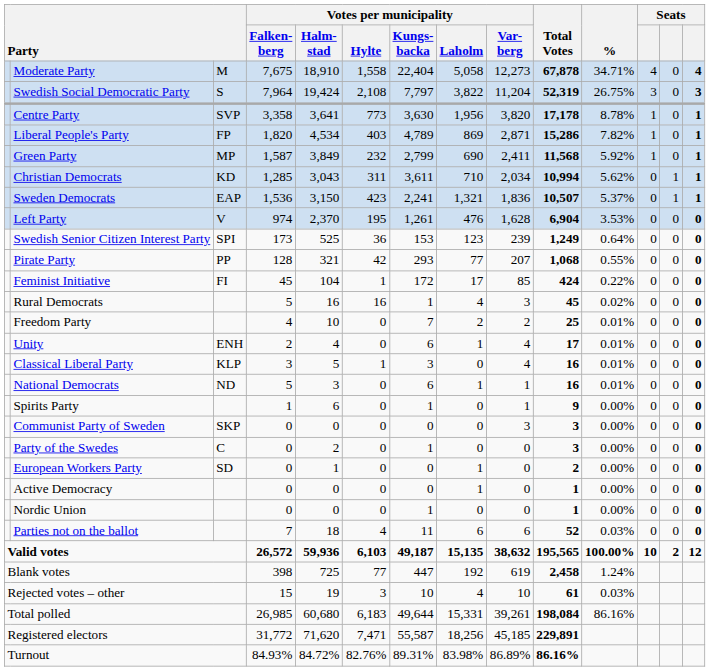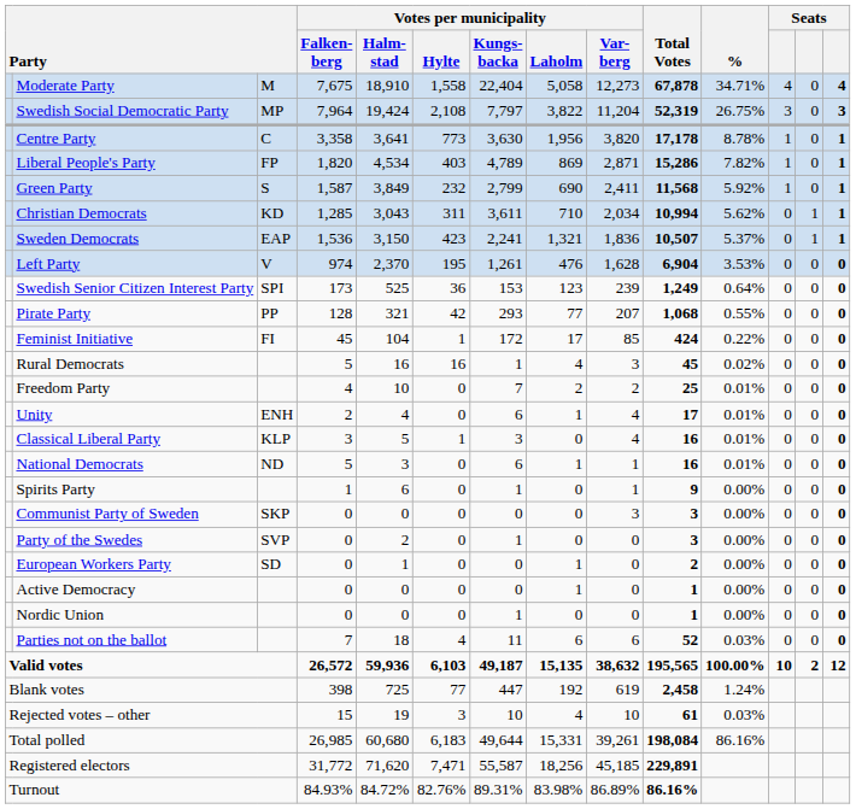 <table class="wikitable" border="1" style="text-align:right;">
 <tr>
 <th style="text-align:left;" valign=bottom rowspan=2 colspan=3>Party</th>
 <th colspan=6>Votes per municipality</th>
 <th align=center valign=bottom rowspan=2 width="50">Total Votes</th>
 <th align=center valign=bottom rowspan=2 width="50">%</th>
 <th colspan=3>Seats</th>
 </tr>
 <tr>
 <th align=center valign=bottom width="50"><a href='#'>Falken- berg</a></th>
 <th align=center valign=bottom width="50"><a href='#'>Halm- stad</a></th>
 <th align=center valign=bottom width="50"><a href='#'>Hylte</a></th>
 <th align=center valign=bottom width="50"><a href='#'>Kungs- backa</a></th>
 <th align=center valign=bottom width="50"><a href='#'>Laholm</a></th>
 <th align=center valign=bottom width="50"><a href='#'>Var- berg</a></th>
 <th align=center valign=bottom width="20"><small></small></th>
 <th align=center valign=bottom width="20"><small><a href='#'></a></small></th>
 <th align=center valign=bottom width="20"><small></small></th>
 </tr>
 <tr style="background:#CEE0F2;">
 <td></td>
 <td align=left><a href='#'>Moderate Party</a></td>
 <td align=left>M</td>
 <td>7,675</td>
 <td>18,910</td>
 <td>1,558</td>
 <td>22,404</td>
 <td>5,058</td>
 <td>12,273</td>
 <td><strong>67,878</strong></td>
 <td>34.71%</td>
 <td>4</td>
 <td>0</td>
 <td><strong>4</strong></td>
 </tr>
 <tr style="background:#CEE0F2;">
 <td></td>
 <td align=left style="white-space: nowrap;"><a href='#'>Swedish Social Democratic Party</a></td>
-<td align=left>S</td>
+<td align=left>MP</td>
 <td>7,964</td>
 <td>19,424</td>
 <td>2,108</td>
 <td>7,797</td>
 <td>3,822</td>
 <td>11,204</td>
 <td><strong>52,319</strong></td>
 <td>26.75%</td>
 <td>3</td>
 <td>0</td>
 <td><strong>3</strong></td>
 </tr>
 <tr style="background:#CEE0F2; border-top:3px solid darkgray;">
 <td></td>
 <td align=left><a href='#'>Centre Party</a></td>
-<td align=left>SVP</td>
+<td align=left>C</td>
 <td>3,358</td>
 <td>3,641</td>
 <td>773</td>
 <td>3,630</td>
 <td>1,956</td>
 <td>3,820</td>
 <td><strong>17,178</strong></td>
 <td>8.78%</td>
 <td>1</td>
 <td>0</td>
 <td><strong>1</strong></td>
 </tr>
 <tr style="background:#CEE0F2;">
 <td></td>
 <td align=left><a href='#'>Liberal People's Party</a></td>
 <td align=left>FP</td>
 <td>1,820</td>
 <td>4,534</td>
 <td>403</td>
 <td>4,789</td>
 <td>869</td>
 <td>2,871</td>
 <td><strong>15,286</strong></td>
 <td>7.82%</td>
 <td>1</td>
 <td>0</td>
 <td><strong>1</strong></td>
 </tr>
 <tr style="background:#CEE0F2;">
 <td></td>
 <td align=left><a href='#'>Green Party</a></td>
-<td align=left>MP</td>
+<td align=left>S</td>
 <td>1,587</td>
 <td>3,849</td>
 <td>232</td>
 <td>2,799</td>
 <td>690</td>
 <td>2,411</td>
 <td><strong>11,568</strong></td>
 <td>5.92%</td>
 <td>1</td>
 <td>0</td>
 <td><strong>1</strong></td>
 </tr>
 <tr style="background:#CEE0F2;">
 <td></td>
 <td align=left><a href='#'>Christian Democrats</a></td>
 <td align=left>KD</td>
 <td>1,285</td>
 <td>3,043</td>
 <td>311</td>
 <td>3,611</td>
 <td>710</td>
 <td>2,034</td>
 <td><strong>10,994</strong></td>
 <td>5.62%</td>
 <td>0</td>
 <td>1</td>
 <td><strong>1</strong></td>
 </tr>
 <tr style="background:#CEE0F2;">
 <td></td>
 <td align=left><a href='#'>Sweden Democrats</a></td>
 <td align=left>EAP</td>
 <td>1,536</td>
 <td>3,150</td>
 <td>423</td>
 <td>2,241</td>
 <td>1,321</td>
 <td>1,836</td>
 <td><strong>10,507</strong></td>
 <td>5.37%</td>
 <td>0</td>
 <td>1</td>
 <td><strong>1</strong></td>
 </tr>
 <tr style="background:#CEE0F2;">
 <td></td>
 <td align=left><a href='#'>Left Party</a></td>
 <td align=left>V</td>
 <td>974</td>
 <td>2,370</td>
 <td>195</td>
 <td>1,261</td>
 <td>476</td>
 <td>1,628</td>
 <td><strong>6,904</strong></td>
 <td>3.53%</td>
 <td>0</td>
 <td>0</td>
 <td><strong>0</strong></td>
 </tr>
 <tr>
 <td></td>
 <td align=left><a href='#'>Swedish Senior Citizen Interest Party</a></td>
 <td align=left>SPI</td>
 <td>173</td>
 <td>525</td>
 <td>36</td>
 <td>153</td>
 <td>123</td>
 <td>239</td>
 <td><strong>1,249</strong></td>
 <td>0.64%</td>
 <td>0</td>
 <td>0</td>
 <td><strong>0</strong></td>
 </tr>
 <tr>
 <td></td>
 <td align=left><a href='#'>Pirate Party</a></td>
 <td align=left>PP</td>
 <td>128</td>
 <td>321</td>
 <td>42</td>
 <td>293</td>
 <td>77</td>
 <td>207</td>
 <td><strong>1,068</strong></td>
 <td>0.55%</td>
 <td>0</td>
 <td>0</td>
 <td><strong>0</strong></td>
 </tr>
 <tr>
 <td></td>
 <td align=left><a href='#'>Feminist Initiative</a></td>
 <td align=left>FI</td>
 <td>45</td>
 <td>104</td>
 <td>1</td>
 <td>172</td>
 <td>17</td>
 <td>85</td>
 <td><strong>424</strong></td>
 <td>0.22%</td>
 <td>0</td>
 <td>0</td>
 <td><strong>0</strong></td>
 </tr>
 <tr>
 <td></td>
 <td align=left>Rural Democrats</td>
 <td></td>
 <td>5</td>
 <td>16</td>
 <td>16</td>
 <td>1</td>
 <td>4</td>
 <td>3</td>
 <td><strong>45</strong></td>
 <td>0.02%</td>
 <td>0</td>
 <td>0</td>
 <td><strong>0</strong></td>
 </tr>
 <tr>
 <td></td>
 <td align=left>Freedom Party</td>
 <td></td>
 <td>4</td>
 <td>10</td>
 <td>0</td>
 <td>7</td>
 <td>2</td>
 <td>2</td>
 <td><strong>25</strong></td>
 <td>0.01%</td>
 <td>0</td>
 <td>0</td>
 <td><strong>0</strong></td>
 </tr>
 <tr>
 <td></td>
 <td align=left><a href='#'>Unity</a></td>
 <td align=left>ENH</td>
 <td>2</td>
 <td>4</td>
 <td>0</td>
 <td>6</td>
 <td>1</td>
 <td>4</td>
 <td><strong>17</strong></td>
 <td>0.01%</td>
 <td>0</td>
 <td>0</td>
 <td><strong>0</strong></td>
 </tr>
 <tr>
 <td></td>
 <td align=left><a href='#'>Classical Liberal Party</a></td>
 <td align=left>KLP</td>
 <td>3</td>
 <td>5</td>
 <td>1</td>
 <td>3</td>
 <td>0</td>
 <td>4</td>
 <td><strong>16</strong></td>
 <td>0.01%</td>
 <td>0</td>
 <td>0</td>
 <td><strong>0</strong></td>
 </tr>
 <tr>
 <td></td>
 <td align=left><a href='#'>National Democrats</a></td>
 <td align=left>ND</td>
 <td>5</td>
 <td>3</td>
 <td>0</td>
 <td>6</td>
 <td>1</td>
 <td>1</td>
 <td><strong>16</strong></td>
 <td>0.01%</td>
 <td>0</td>
 <td>0</td>
 <td><strong>0</strong></td>
 </tr>
 <tr>
 <td></td>
 <td align=left>Spirits Party</td>
 <td></td>
 <td>1</td>
 <td>6</td>
 <td>0</td>
 <td>1</td>
 <td>0</td>
 <td>1</td>
 <td><strong>9</strong></td>
 <td>0.00%</td>
 <td>0</td>
 <td>0</td>
 <td><strong>0</strong></td>
 </tr>
 <tr>
 <td></td>
 <td align=left><a href='#'>Communist Party of Sweden</a></td>
 <td align=left>SKP</td>
 <td>0</td>
 <td>0</td>
 <td>0</td>
 <td>0</td>
 <td>0</td>
 <td>3</td>
 <td><strong>3</strong></td>
 <td>0.00%</td>
 <td>0</td>
 <td>0</td>
 <td><strong>0</strong></td>
 </tr>
 <tr>
 <td></td>
 <td align=left><a href='#'>Party of the Swedes</a></td>
-<td align=left>C</td>
+<td align=left>SVP</td>
 <td>0</td>
 <td>2</td>
 <td>0</td>
 <td>1</td>
 <td>0</td>
 <td>0</td>
 <td><strong>3</strong></td>
 <td>0.00%</td>
 <td>0</td>
 <td>0</td>
 <td><strong>0</strong></td>
 </tr>
 <tr>
 <td></td>
 <td align=left><a href='#'>European Workers Party</a></td>
 <td align=left>SD</td>
 <td>0</td>
 <td>1</td>
 <td>0</td>
 <td>0</td>
 <td>1</td>
 <td>0</td>
 <td><strong>2</strong></td>
 <td>0.00%</td>
 <td>0</td>
 <td>0</td>
 <td><strong>0</strong></td>
 </tr>
 <tr>
 <td></td>
 <td align=left>Active Democracy</td>
 <td></td>
 <td>0</td>
 <td>0</td>
 <td>0</td>
 <td>0</td>
 <td>1</td>
 <td>0</td>
 <td><strong>1</strong></td>
 <td>0.00%</td>
 <td>0</td>
 <td>0</td>
 <td><strong>0</strong></td>
 </tr>
 <tr>
 <td></td>
 <td align=left>Nordic Union</td>
 <td></td>
 <td>0</td>
 <td>0</td>
 <td>0</td>
 <td>1</td>
 <td>0</td>
 <td>0</td>
 <td><strong>1</strong></td>
 <td>0.00%</td>
 <td>0</td>
 <td>0</td>
 <td><strong>0</strong></td>
 </tr>
 <tr>
 <td></td>
 <td align=left><a href='#'>Parties not on the ballot</a></td>
 <td></td>
 <td>7</td>
 <td>18</td>
 <td>4</td>
 <td>11</td>
 <td>6</td>
 <td>6</td>
 <td><strong>52</strong></td>
 <td>0.03%</td>
 <td>0</td>
 <td>0</td>
 <td><strong>0</strong></td>
 </tr>
 <tr style="font-weight:bold">
 <td align=left colspan=3>Valid votes</td>
 <td>26,572</td>
 <td>59,936</td>
 <td>6,103</td>
 <td>49,187</td>
 <td>15,135</td>
 <td>38,632</td>
 <td>195,565</td>
 <td>100.00%</td>
 <td>10</td>
 <td>2</td>
 <td>12</td>
 </tr>
 <tr>
 <td align=left colspan=3>Blank votes</td>
 <td>398</td>
 <td>725</td>
 <td>77</td>
 <td>447</td>
 <td>192</td>
 <td>619</td>
 <td><strong>2,458</strong></td>
 <td>1.24%</td>
 <td></td>
 <td></td>
 <td></td>
 </tr>
 <tr>
 <td align=left colspan=3>Rejected votes – other</td>
 <td>15</td>
 <td>19</td>
 <td>3</td>
 <td>10</td>
 <td>4</td>
 <td>10</td>
 <td><strong>61</strong></td>
 <td>0.03%</td>
 <td></td>
 <td></td>
 <td></td>
 </tr>
 <tr>
 <td align=left colspan=3>Total polled</td>
 <td>26,985</td>
 <td>60,680</td>
 <td>6,183</td>
 <td>49,644</td>
 <td>15,331</td>
 <td>39,261</td>
 <td><strong>198,084</strong></td>
 <td>86.16%</td>
 <td></td>
 <td></td>
 <td></td>
 </tr>
 <tr>
 <td align=left colspan=3>Registered electors</td>
 <td>31,772</td>
 <td>71,620</td>
 <td>7,471</td>
 <td>55,587</td>
 <td>18,256</td>
 <td>45,185</td>
 <td><strong>229,891</strong></td>
 <td></td>
 <td></td>
 <td></td>
 <td></td>
 </tr>
 <tr>
 <td align=left colspan=3>Turnout</td>
 <td>84.93%</td>
 <td>84.72%</td>
 <td>82.76%</td>
 <td>89.31%</td>
 <td>83.98%</td>
 <td>86.89%</td>
 <td><strong>86.16%</strong></td>
 <td></td>
 <td></td>
 <td></td>
 <td></td>
 </tr>
 </table>
